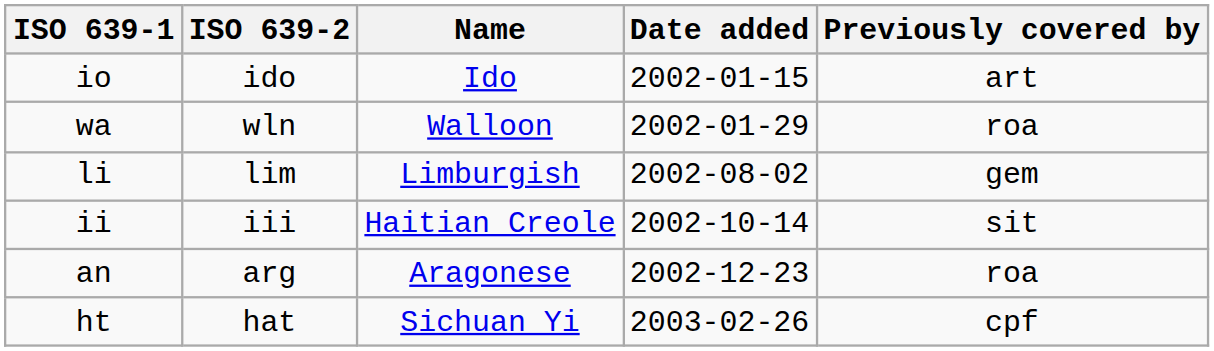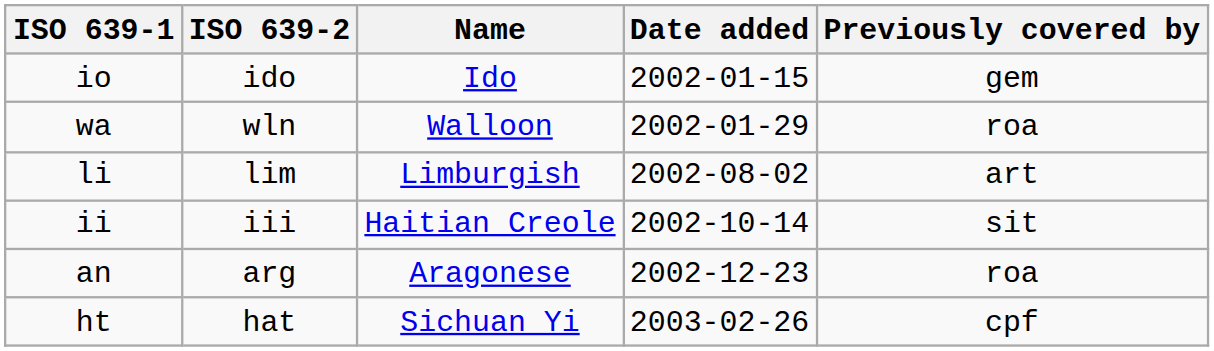 <table class="wikitable sortable" style="text-align:center; margin: 1em auto 1em auto">
 <tr>
 <th>ISO 639-1</th>
 <th>ISO 639-2</th>
 <th>Name</th>
 <th>Date added</th>
 <th>Previously covered by</th>
 </tr>
 <tr>
 <td><code>io</code></td>
 <td><code>ido</code></td>
 <td><a href='#'>Ido</a></td>
 <td>2002-01-15</td>
-<td><code>art</code></td>
+<td><code>gem</code></td>
 </tr>
 <tr>
 <td><code>wa</code></td>
 <td><code>wln</code></td>
 <td><a href='#'>Walloon</a></td>
 <td>2002-01-29</td>
 <td><code>roa</code></td>
 </tr>
 <tr>
 <td><code>li</code></td>
 <td><code>lim</code></td>
 <td><a href='#'>Limburgish</a></td>
 <td>2002-08-02</td>
-<td><code>gem</code></td>
+<td><code>art</code></td>
 </tr>
 <tr>
 <td><code>ii</code></td>
 <td><code>iii</code></td>
 <td><a href='#'>Haitian Creole</a></td>
 <td>2002-10-14</td>
 <td><code>sit</code></td>
 </tr>
 <tr>
 <td><code>an</code></td>
 <td><code>arg</code></td>
 <td><a href='#'>Aragonese</a></td>
 <td>2002-12-23</td>
 <td><code>roa</code></td>
 </tr>
 <tr>
 <td><code>ht</code></td>
 <td><code>hat</code></td>
 <td><a href='#'>Sichuan Yi</a></td>
 <td>2003-02-26</td>
 <td><code>cpf</code></td>
 </tr>
 </table>
